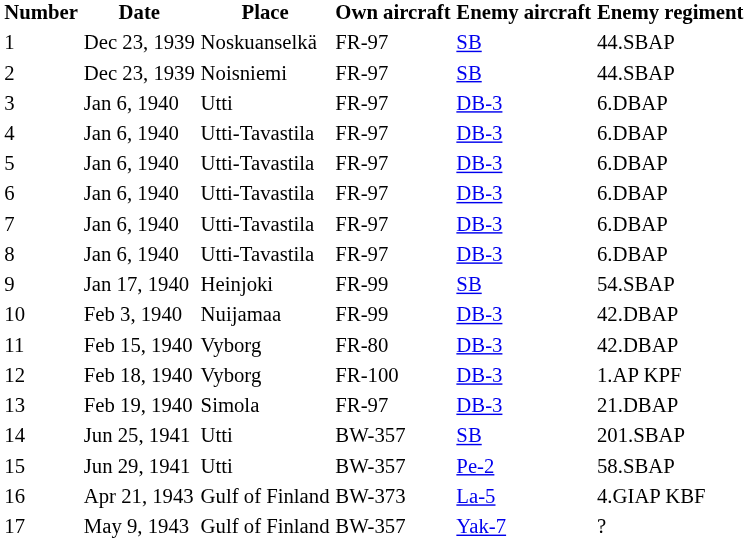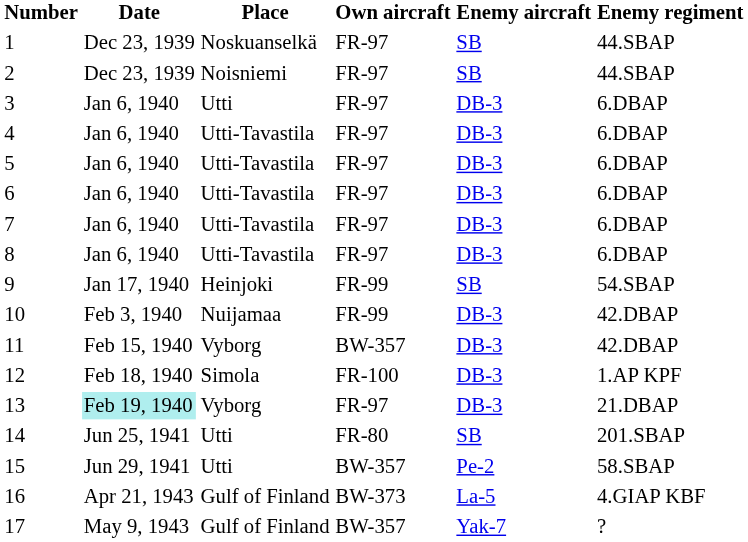 <table style="font-size: 0.90em;">
 <tr>
 <th>Number</th>
 <th>Date</th>
 <th>Place</th>
 <th>Own aircraft</th>
 <th>Enemy aircraft</th>
 <th>Enemy regiment</th>
 </tr>
 <tr>
 <td>1</td>
 <td>Dec 23, 1939</td>
 <td>Noskuanselkä</td>
 <td>FR-97</td>
 <td><a href='#'>SB</a></td>
 <td>44.SBAP</td>
 </tr>
 <tr>
 <td>2</td>
 <td>Dec 23, 1939</td>
 <td>Noisniemi</td>
 <td>FR-97</td>
 <td><a href='#'>SB</a></td>
 <td>44.SBAP</td>
 </tr>
 <tr>
 <td>3</td>
 <td>Jan 6, 1940</td>
 <td>Utti</td>
 <td>FR-97</td>
 <td><a href='#'>DB-3</a></td>
 <td>6.DBAP</td>
 </tr>
 <tr>
 <td>4</td>
 <td>Jan 6, 1940</td>
 <td>Utti-Tavastila</td>
 <td>FR-97</td>
 <td><a href='#'>DB-3</a></td>
 <td>6.DBAP</td>
 </tr>
 <tr>
 <td>5</td>
 <td>Jan 6, 1940</td>
 <td>Utti-Tavastila</td>
 <td>FR-97</td>
 <td><a href='#'>DB-3</a></td>
 <td>6.DBAP</td>
 </tr>
 <tr>
 <td>6</td>
 <td>Jan 6, 1940</td>
 <td>Utti-Tavastila</td>
 <td>FR-97</td>
 <td><a href='#'>DB-3</a></td>
 <td>6.DBAP</td>
 </tr>
 <tr>
 <td>7</td>
 <td>Jan 6, 1940</td>
 <td>Utti-Tavastila</td>
 <td>FR-97</td>
 <td><a href='#'>DB-3</a></td>
 <td>6.DBAP</td>
 </tr>
 <tr>
 <td>8</td>
 <td>Jan 6, 1940</td>
 <td>Utti-Tavastila</td>
 <td>FR-97</td>
 <td><a href='#'>DB-3</a></td>
 <td>6.DBAP</td>
 </tr>
 <tr>
 <td>9</td>
 <td>Jan 17, 1940</td>
 <td>Heinjoki</td>
 <td>FR-99</td>
 <td><a href='#'>SB</a></td>
 <td>54.SBAP</td>
 </tr>
 <tr>
 <td>10</td>
 <td>Feb 3, 1940</td>
 <td>Nuijamaa</td>
 <td>FR-99</td>
 <td><a href='#'>DB-3</a></td>
 <td>42.DBAP</td>
 </tr>
 <tr>
 <td>11</td>
 <td>Feb 15, 1940</td>
 <td>Vyborg</td>
-<td>FR-80</td>
+<td>BW-357</td>
 <td><a href='#'>DB-3</a></td>
 <td>42.DBAP</td>
 </tr>
 <tr>
 <td>12</td>
 <td>Feb 18, 1940</td>
-<td>Vyborg</td>
+<td>Simola</td>
 <td>FR-100</td>
 <td><a href='#'>DB-3</a></td>
 <td>1.AP KPF</td>
 </tr>
 <tr>
 <td>13</td>
-<td>Feb 19, 1940</td>
-<td>Simola</td>
+<td style="background: paleturquoise;">Feb 19, 1940</td>
+<td>Vyborg</td>
 <td>FR-97</td>
 <td><a href='#'>DB-3</a></td>
 <td>21.DBAP</td>
 </tr>
 <tr>
 <td>14</td>
 <td>Jun 25, 1941</td>
 <td>Utti</td>
-<td>BW-357</td>
+<td>FR-80</td>
 <td><a href='#'>SB</a></td>
 <td>201.SBAP</td>
 </tr>
 <tr>
 <td>15</td>
 <td>Jun 29, 1941</td>
 <td>Utti</td>
 <td>BW-357</td>
 <td><a href='#'>Pe-2</a></td>
 <td>58.SBAP</td>
 </tr>
 <tr>
 <td>16</td>
 <td>Apr 21, 1943</td>
 <td>Gulf of Finland</td>
 <td>BW-373</td>
 <td><a href='#'>La-5</a></td>
 <td>4.GIAP KBF</td>
 </tr>
 <tr>
 <td>17</td>
 <td>May 9, 1943</td>
 <td>Gulf of Finland</td>
 <td>BW-357</td>
 <td><a href='#'>Yak-7</a></td>
 <td>?</td>
 </tr>
 <tr>
 </tr>
 </table>
